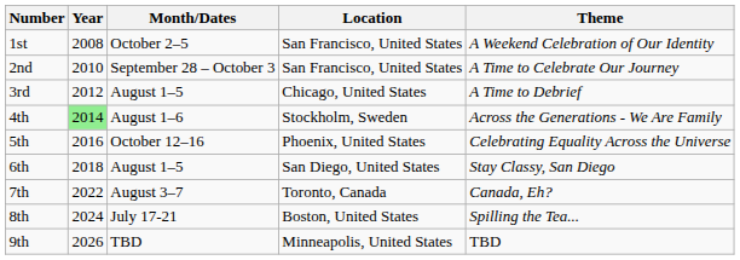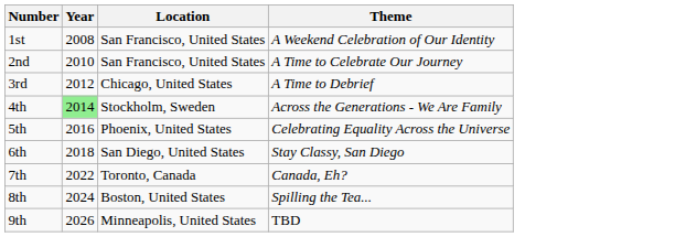 <table class="wikitable sortable">
 <tr>
 <th>Number</th>
 <th>Year</th>
-<th>Month/Dates</th>
 <th>Location</th>
 <th>Theme</th>
 </tr>
 <tr>
 <td>1st</td>
 <td>2008</td>
-<td>October 2–5</td>
 <td>San Francisco, United States</td>
 <td><em>A Weekend Celebration of Our Identity</em></td>
 </tr>
 <tr>
 <td>2nd</td>
 <td>2010</td>
-<td>September 28 – October 3</td>
 <td>San Francisco, United States</td>
 <td><em>A Time to Celebrate Our Journey</em></td>
 </tr>
 <tr>
 <td>3rd</td>
 <td>2012</td>
-<td>August 1–5</td>
 <td>Chicago, United States</td>
 <td><em>A Time to Debrief</em></td>
 </tr>
 <tr>
 <td>4th</td>
 <td style="background: lightgreen;">2014</td>
-<td>August 1–6</td>
 <td>Stockholm, Sweden</td>
 <td><em>Across the Generations - We Are Family</em></td>
 </tr>
 <tr>
 <td>5th</td>
 <td>2016</td>
-<td>October 12–16</td>
 <td>Phoenix, United States</td>
 <td><em>Celebrating Equality Across the Universe</em></td>
 </tr>
 <tr>
 <td>6th</td>
 <td>2018</td>
-<td>August 1–5</td>
 <td>San Diego, United States</td>
 <td><em>Stay Classy, San Diego</em></td>
 </tr>
 <tr>
 <td>7th</td>
 <td>2022</td>
-<td>August 3–7</td>
 <td>Toronto, Canada</td>
 <td><em>Canada, Eh?</em></td>
 </tr>
 <tr>
 <td>8th</td>
 <td>2024</td>
-<td>July 17-21</td>
 <td>Boston, United States</td>
 <td><em>Spilling the Tea...</em></td>
 </tr>
 <tr>
 <td>9th</td>
 <td>2026</td>
-<td>TBD</td>
 <td>Minneapolis, United States</td>
 <td>TBD</td>
 </tr>
 </table>
